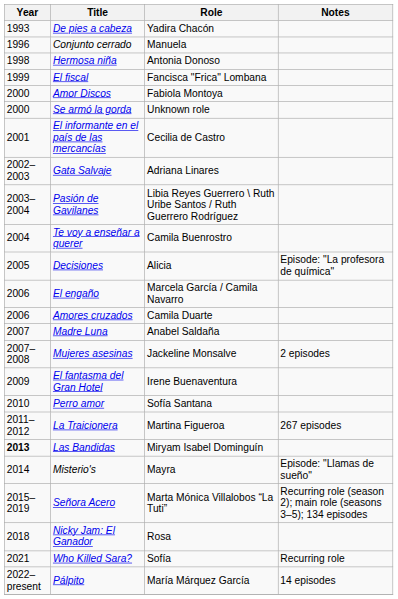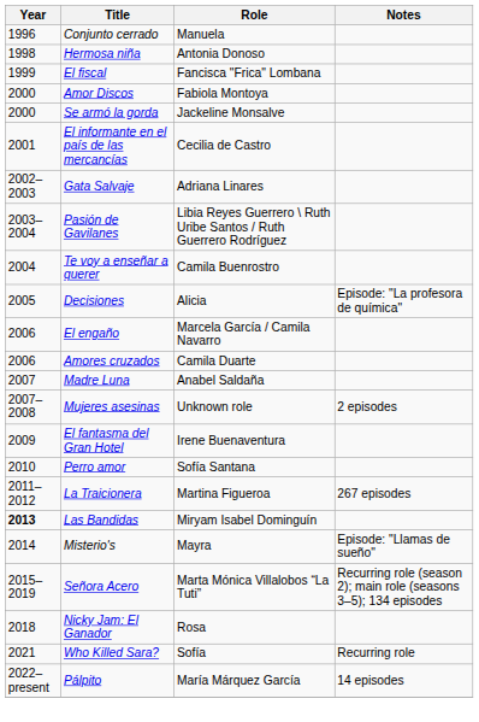 <table class="wikitable">
 <tr>
 <th>Year</th>
 <th>Title</th>
 <th>Role</th>
 <th>Notes</th>
-</tr>
-<tr>
-<td>1993</td>
-<td><em><a href='#'>De pies a cabeza</a></em></td>
-<td>Yadira Chacón</td>
-<td></td>
 </tr>
 <tr>
 <td>1996</td>
 <td><em>Conjunto cerrado</em></td>
 <td>Manuela</td>
 <td></td>
 </tr>
 <tr>
 <td>1998</td>
 <td><em><a href='#'>Hermosa niña</a></em></td>
 <td>Antonia Donoso</td>
 <td></td>
 </tr>
 <tr>
 <td>1999</td>
 <td><em><a href='#'>El fiscal</a></em></td>
 <td>Fancisca "Frica" Lombana</td>
 <td></td>
 </tr>
 <tr>
 <td>2000</td>
 <td><em><a href='#'>Amor Discos</a></em></td>
 <td>Fabiola Montoya</td>
 <td></td>
 </tr>
 <tr>
 <td>2000</td>
 <td><em><a href='#'>Se armó la gorda</a></em></td>
-<td>Unknown role</td>
+<td>Jackeline Monsalve</td>
 <td></td>
 </tr>
 <tr>
 <td>2001</td>
 <td><em><a href='#'>El informante en el país de las mercancías</a></em></td>
 <td>Cecilia de Castro</td>
 <td></td>
 </tr>
 <tr>
 <td>2002–2003</td>
 <td><em><a href='#'>Gata Salvaje</a></em></td>
 <td>Adriana Linares</td>
 <td></td>
 </tr>
 <tr>
 <td>2003–2004</td>
 <td><em><a href='#'>Pasión de Gavilanes</a></em></td>
 <td>Libia Reyes Guerrero \ Ruth Uribe Santos / Ruth Guerrero Rodríguez</td>
 <td></td>
 </tr>
 <tr>
 <td>2004</td>
 <td><em><a href='#'>Te voy a enseñar a querer</a></em></td>
 <td>Camila Buenrostro</td>
 <td></td>
 </tr>
 <tr>
 <td>2005</td>
 <td><em><a href='#'>Decisiones</a></em></td>
 <td>Alicia</td>
 <td>Episode: "La profesora de química"</td>
 </tr>
 <tr>
 <td>2006</td>
 <td><em><a href='#'>El engaño</a></em></td>
 <td>Marcela García / Camila Navarro</td>
 <td></td>
 </tr>
 <tr>
 <td>2006</td>
 <td><em><a href='#'>Amores cruzados</a></em></td>
 <td>Camila Duarte</td>
 <td></td>
 </tr>
 <tr>
 <td>2007</td>
 <td><em><a href='#'>Madre Luna</a></em></td>
 <td>Anabel Saldaña</td>
 <td></td>
 </tr>
 <tr>
 <td>2007–2008</td>
 <td><em><a href='#'>Mujeres asesinas</a></em></td>
-<td>Jackeline Monsalve</td>
+<td>Unknown role</td>
 <td>2 episodes</td>
 </tr>
 <tr>
 <td>2009</td>
 <td><em><a href='#'>El fantasma del Gran Hotel</a></em></td>
 <td>Irene Buenaventura</td>
 <td></td>
 </tr>
 <tr>
 <td>2010</td>
 <td><em><a href='#'>Perro amor</a></em></td>
 <td>Sofía Santana</td>
 <td></td>
 </tr>
 <tr>
 <td>2011–2012</td>
 <td><em><a href='#'>La Traicionera</a></em></td>
 <td>Martina Figueroa</td>
 <td>267 episodes</td>
 </tr>
 <tr>
 <td><strong>2013</strong></td>
 <td><em><a href='#'>Las Bandidas</a></em></td>
 <td>Miryam Isabel Dominguín</td>
 <td></td>
 </tr>
 <tr>
 <td>2014</td>
 <td><em>Misterio's</em></td>
 <td>Mayra</td>
 <td>Episode: "Llamas de sueño"</td>
 </tr>
 <tr>
 <td>2015–2019</td>
 <td><em><a href='#'>Señora Acero</a></em></td>
 <td>Marta Mónica Villalobos “La Tuti”</td>
 <td>Recurring role (season 2); main role (seasons 3–5); 134 episodes</td>
 </tr>
 <tr>
 <td>2018</td>
 <td><em><a href='#'>Nicky Jam: El Ganador</a></em></td>
 <td>Rosa</td>
 <td></td>
 </tr>
 <tr>
 <td>2021</td>
 <td><em><a href='#'>Who Killed Sara?</a></em></td>
 <td>Sofía</td>
 <td>Recurring role </td>
 </tr>
 <tr>
 <td>2022–present</td>
 <td><em><a href='#'>Pálpito</a></em></td>
 <td>María Márquez García</td>
 <td>14 episodes</td>
 </tr>
 <tr>
 </tr>
 </table>
